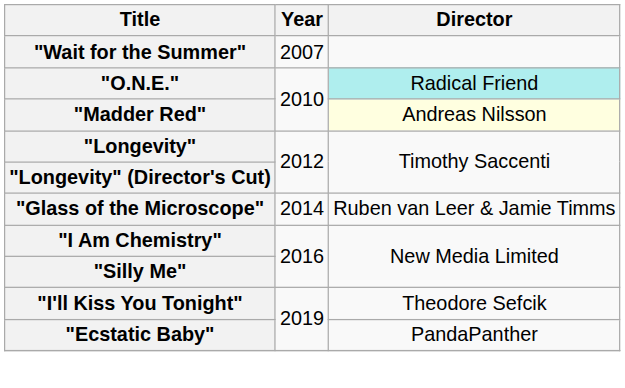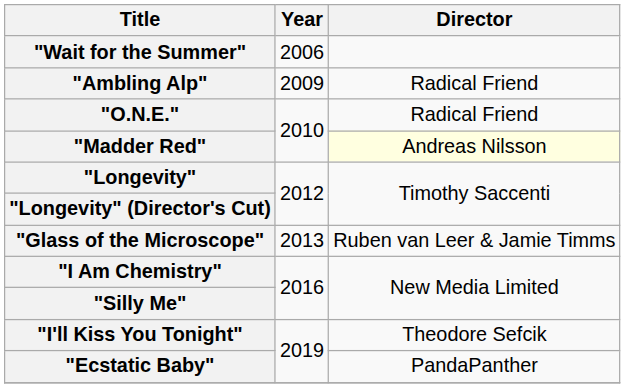 <table class="wikitable plainrowheaders" style="text-align:center">
 <tr>
 <th scope="col">Title</th>
 <th scope="col">Year</th>
 <th scope="col">Director</th>
 </tr>
 <tr>
 <th scope="row">"Wait for the Summer"</th>
-<td rowspan="1">2007</td>
+<td rowspan="1">2006</td>
 <td></td>
+</tr>
+<tr>
+<th scope="row">"Ambling Alp"</th>
+<td rowspan="1">2009</td>
+<td>Radical Friend</td>
 </tr>
 <tr>
 <th scope="row">"O.N.E."</th>
 <td rowspan="2">2010</td>
-<td style="background: paleturquoise;">Radical Friend</td>
+<td>Radical Friend</td>
 </tr>
 <tr>
 <th scope="row">"Madder Red"</th>
 <td style="background: lightyellow;">Andreas Nilsson</td>
 </tr>
 <tr>
 <th scope="row">"Longevity"</th>
 <td rowspan="2">2012</td>
 <td rowspan="2">Timothy Saccenti</td>
 </tr>
 <tr>
 <th scope="row">"Longevity" (Director's Cut)</th>
 </tr>
 <tr>
 <th scope="row">"Glass of the Microscope"</th>
-<td rowspan="1">2014</td>
+<td rowspan="1">2013</td>
 <td rowspan="1">Ruben van Leer & Jamie Timms</td>
 </tr>
 <tr>
 <th scope="row">"I Am Chemistry"</th>
 <td rowspan="2">2016</td>
 <td rowspan="2">New Media Limited</td>
 </tr>
 <tr>
 <th scope="row">"Silly Me"</th>
 </tr>
 <tr>
 <th scope="row">"I'll Kiss You Tonight"</th>
 <td rowspan="2">2019</td>
 <td rowspan="1">Theodore Sefcik</td>
 </tr>
 <tr>
 <th scope="row">"Ecstatic Baby"</th>
 <td rowspan="1">PandaPanther</td>
 </tr>
 <tr>
 </tr>
 </table>
